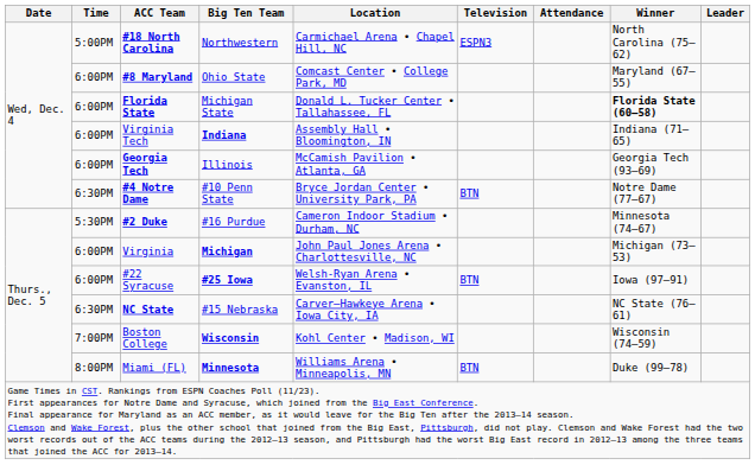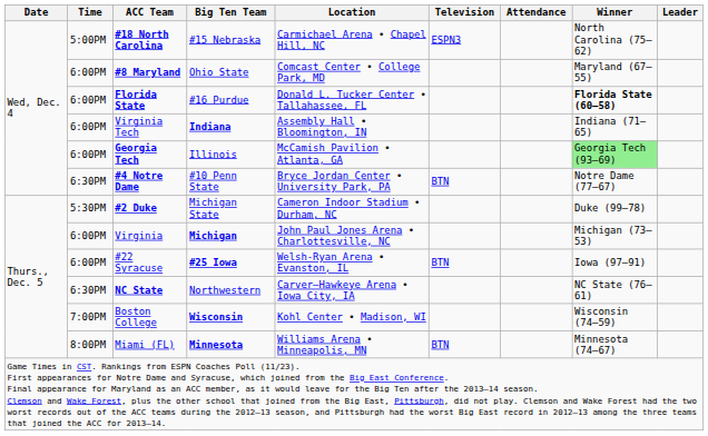 <table class="wikitable" style="font-size: 95%">
 <tr align="center">
 <th>Date</th>
 <th>Time</th>
 <th>ACC Team</th>
 <th>Big Ten Team</th>
 <th>Location</th>
 <th>Television</th>
 <th>Attendance</th>
 <th>Winner</th>
 <th>Leader</th>
 </tr>
 <tr>
 <td rowspan=6>Wed, Dec. 4</td>
 <td>5:00PM</td>
 <td><strong><a href='#'>#18 North Carolina</a></strong></td>
-<td><a href='#'>Northwestern</a></td>
+<td><a href='#'>#15 Nebraska</a></td>
 <td><a href='#'>Carmichael Arena</a> • <a href='#'>Chapel Hill, NC</a></td>
 <td><a href='#'>ESPN3</a></td>
 <td></td>
 <td>North Carolina (75–62)</td>
 <td></td>
 </tr>
 <tr>
 <td>6:00PM</td>
 <td><strong><a href='#'>#8 Maryland</a></strong></td>
 <td><a href='#'>Ohio State</a></td>
 <td><a href='#'>Comcast Center</a> • <a href='#'>College Park, MD</a></td>
 <td></td>
 <td></td>
 <td>Maryland (67–55)</td>
 <td></td>
 </tr>
 <tr>
 <td>6:00PM</td>
 <td><strong><a href='#'>Florida State</a></strong></td>
-<td><a href='#'>Michigan State</a></td>
+<td><a href='#'>#16 Purdue</a></td>
 <td><a href='#'>Donald L. Tucker Center</a> • <a href='#'>Tallahassee, FL</a></td>
 <td></td>
 <td></td>
 <td><strong>Florida State (60–58)</strong></td>
 <td></td>
 </tr>
 <tr>
 <td>6:00PM</td>
 <td><a href='#'>Virginia Tech</a></td>
 <td><strong><a href='#'>Indiana</a></strong></td>
 <td><a href='#'>Assembly Hall</a> • <a href='#'>Bloomington, IN</a></td>
 <td></td>
 <td></td>
 <td>Indiana (71–65)</td>
 <td></td>
 </tr>
 <tr>
 <td>6:00PM</td>
 <td><strong><a href='#'>Georgia Tech</a></strong></td>
 <td><a href='#'>Illinois</a></td>
 <td><a href='#'>McCamish Pavilion</a> • <a href='#'>Atlanta, GA</a></td>
 <td></td>
 <td></td>
-<td>Georgia Tech (93–69)</td>
+<td style="background: lightgreen;">Georgia Tech (93–69)</td>
 <td></td>
 </tr>
 <tr>
 <td>6:30PM</td>
 <td><strong><a href='#'>#4 Notre Dame</a></strong></td>
 <td><a href='#'>#10 Penn State</a></td>
 <td><a href='#'>Bryce Jordan Center</a> • <a href='#'>University Park, PA</a></td>
 <td><a href='#'>BTN</a></td>
 <td></td>
 <td>Notre Dame (77–67)</td>
 <td></td>
 </tr>
 <tr>
 <td rowspan=6>Thurs., Dec. 5</td>
 <td>5:30PM</td>
 <td><strong><a href='#'>#2 Duke</a></strong></td>
-<td><a href='#'>#16 Purdue</a></td>
+<td><a href='#'>Michigan State</a></td>
 <td><a href='#'>Cameron Indoor Stadium</a> • <a href='#'>Durham, NC</a></td>
 <td></td>
 <td></td>
-<td>Minnesota (74–67)</td>
+<td>Duke (99–78)</td>
 <td></td>
 </tr>
 <tr>
 <td>6:00PM</td>
 <td><a href='#'>Virginia</a></td>
 <td><strong><a href='#'>Michigan</a></strong></td>
 <td><a href='#'>John Paul Jones Arena</a> • <a href='#'>Charlottesville, NC</a></td>
 <td></td>
 <td></td>
 <td>Michigan (73–53)</td>
 <td></td>
 </tr>
 <tr>
 <td>6:00PM</td>
 <td><a href='#'>#22 Syracuse</a></td>
 <td><strong><a href='#'>#25 Iowa</a></strong></td>
 <td><a href='#'>Welsh-Ryan Arena</a> • <a href='#'>Evanston, IL</a></td>
 <td><a href='#'>BTN</a></td>
 <td></td>
 <td>Iowa (97–91)</td>
 <td></td>
 </tr>
 <tr>
 <td>6:30PM</td>
 <td><strong><a href='#'>NC State</a></strong></td>
-<td><a href='#'>#15 Nebraska</a></td>
+<td><a href='#'>Northwestern</a></td>
 <td><a href='#'>Carver–Hawkeye Arena</a> • <a href='#'>Iowa City, IA</a></td>
 <td></td>
 <td></td>
 <td>NC State (76–61)</td>
 <td></td>
 </tr>
 <tr>
 <td>7:00PM</td>
 <td><a href='#'>Boston College</a></td>
 <td><strong><a href='#'>Wisconsin</a></strong></td>
 <td><a href='#'>Kohl Center</a> • <a href='#'>Madison, WI</a></td>
 <td></td>
 <td></td>
 <td>Wisconsin (74–59)</td>
 <td></td>
 </tr>
 <tr>
 <td>8:00PM</td>
 <td><a href='#'>Miami (FL)</a></td>
 <td><strong><a href='#'>Minnesota</a></strong></td>
 <td><a href='#'>Williams Arena</a> • <a href='#'>Minneapolis, MN</a></td>
 <td><a href='#'>BTN</a></td>
 <td></td>
-<td>Duke (99–78)</td>
+<td>Minnesota (74–67)</td>
 <td></td>
 </tr>
 <tr>
 <td colspan=9><small>Game Times in <a href='#'>CST</a>. Rankings from ESPN Coaches Poll (11/23).<br>First appearances for Notre Dame and Syracuse, which joined from the <a href='#'>Big East Conference</a>.<br>Final appearance for Maryland as an ACC member, as it would leave for the Big Ten after the 2013–14 season.<br><a href='#'>Clemson</a> and <a href='#'>Wake Forest</a>, plus the other school that joined from the Big East, <a href='#'>Pittsburgh</a>, did not play. Clemson and Wake Forest had the two worst records out of the ACC teams during the 2012–13 season, and Pittsburgh had the worst Big East record in 2012–13 among the three teams that joined the ACC for 2013–14.</small></td>
 </tr>
 </table>
